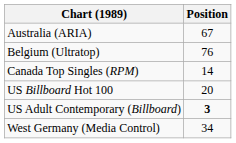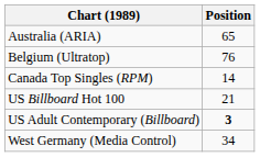 <table class="wikitable sortable">
 <tr>
 <th>Chart (1989)</th>
 <th>Position</th>
 </tr>
 <tr>
 <td>Australia (ARIA)</td>
-<td align="center">67</td>
+<td align="center">65</td>
 </tr>
 <tr>
 <td>Belgium (Ultratop)</td>
 <td align="center">76</td>
 </tr>
 <tr>
 <td>Canada Top Singles (<em>RPM</em>)</td>
 <td align="center">14</td>
 </tr>
 <tr>
 <td>US <em>Billboard</em> Hot 100</td>
-<td align="center">20</td>
+<td align="center">21</td>
 </tr>
 <tr>
 <td>US Adult Contemporary (<em>Billboard</em>)</td>
 <td align="center"><strong>3</strong></td>
 </tr>
 <tr>
 <td>West Germany (Media Control)</td>
 <td align="center">34</td>
 </tr>
 </table>
